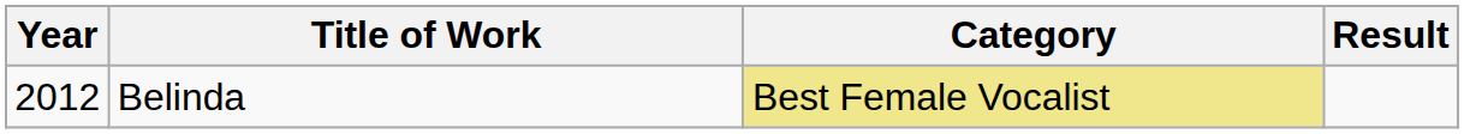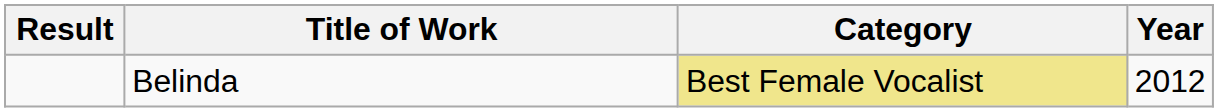 <table class="wikitable" style="table-layout: fixed;">
 <tr>
-<th style="width:5%;">Year</th>
+<th style="width:10%;">Result</th>
 <th style="width:50%;">Title of Work</th>
 <th style="width:50%;">Category</th>
-<th style="width:10%;">Result</th>
+<th style="width:5%;">Year</th>
 </tr>
 <tr>
-<td>2012</td>
+<td></td>
 <td>Belinda</td>
 <td style="background: khaki;">Best Female Vocalist</td>
-<td></td>
+<td>2012</td>
 </tr>
 </table>
